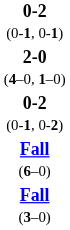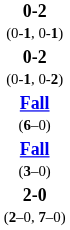 <table style="width:100%;" cellspacing="1">
 <tr>
 <th width=25%></th>
 <th width=10%></th>
 <th width=25%></th>
 </tr>
 <tr style=font-size:90%>
 <td align=right></td>
 <td align=center><strong> 0-2 </strong><br><small>(0-<strong>1</strong>, 0-<strong>1</strong>)</small></td>
 <td><strong></strong></td>
-</tr>
-<tr style=font-size:90%>
-<td align=right><strong></strong></td>
-<td align=center><strong> 2-0 </strong><br><small>(<strong>4</strong>–0, <strong>1</strong>–0)</small></td>
-<td></td>
 </tr>
 <tr style=font-size:90%>
 <td align=right></td>
 <td align=center><strong> 0-2 </strong><br><small>(0-<strong>1</strong>, 0-<strong>2</strong>)</small></td>
 <td><strong></strong></td>
 </tr>
 <tr style=font-size:90%>
 <td align=right><strong></strong></td>
 <td align=center><strong> <a href='#'>Fall</a> </strong><br><small>(<strong>6</strong>–0)</small></td>
 <td></td>
 </tr>
 <tr style=font-size:90%>
 <td align=right><strong></strong></td>
 <td align=center><strong> <a href='#'>Fall</a> </strong><br><small>(<strong>3</strong>–0)</small></td>
 <td></td>
 </tr>
+<tr style=font-size:90%>
+<td align=right><strong></strong></td>
+<td align=center><strong> 2-0 </strong><br><small>(<strong>2</strong>–0, <strong>7</strong>–0)</small></td>
+<td></td>
+</tr>
 </table>
